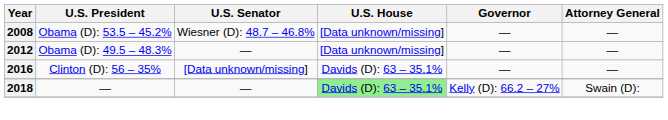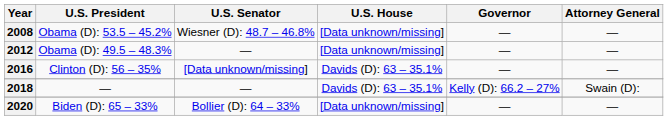 <table class="wikitable" style="text-align:center">
 <tr>
 <th>Year</th>
 <th>U.S. President</th>
 <th>U.S. Senator</th>
 <th>U.S. House</th>
 <th>Governor</th>
 <th>Attorney General</th>
 </tr>
 <tr>
 <th>2008</th>
 <td><a href='#'>Obama</a> (D): <a href='#'>53.5 – 45.2%</a></td>
 <td>Wiesner (D): <a href='#'>48.7 – 46.8%</a></td>
 <td><a href='#'>[Data unknown/missing</a>]</td>
 <td>—</td>
 <td>—</td>
 </tr>
 <tr>
 <th>2012</th>
 <td><a href='#'>Obama</a> (D): <a href='#'>49.5 – 48.3%</a></td>
 <td>—</td>
 <td><a href='#'>[Data unknown/missing</a>]</td>
 <td>—</td>
 <td>—</td>
 </tr>
 <tr>
 <th>2016</th>
 <td><a href='#'>Clinton</a> (D): <a href='#'>56 – 35%</a></td>
 <td><a href='#'>[Data unknown/missing</a>]</td>
 <td><a href='#'>Davids</a> (D): <a href='#'>63 – 35.1%</a></td>
 <td>—</td>
 <td>—</td>
 </tr>
 <tr>
 </tr>
 <tr>
 </tr>
 <tr>
 <th>2018</th>
 <td>—</td>
 <td>—</td>
-<td style="background: lightgreen;"><a href='#'>Davids</a> (D): <a href='#'>63 – 35.1%</a></td>
+<td><a href='#'>Davids</a> (D): <a href='#'>63 – 35.1%</a></td>
 <td><a href='#'>Kelly</a> (D): <a href='#'>66.2 – 27%</a></td>
 <td>Swain (D): </td>
 </tr>
 <tr>
 </tr>
+<tr>
+<th>2020</th>
+<td><a href='#'>Biden</a> (D):  <a href='#'>65 – 33%</a></td>
+<td><a href='#'>Bollier</a> (D): <a href='#'>64 – 33%</a></td>
+<td><a href='#'>[Data unknown/missing</a>]</td>
+<td>—</td>
+<td>—</td>
+</tr>
 </table>
